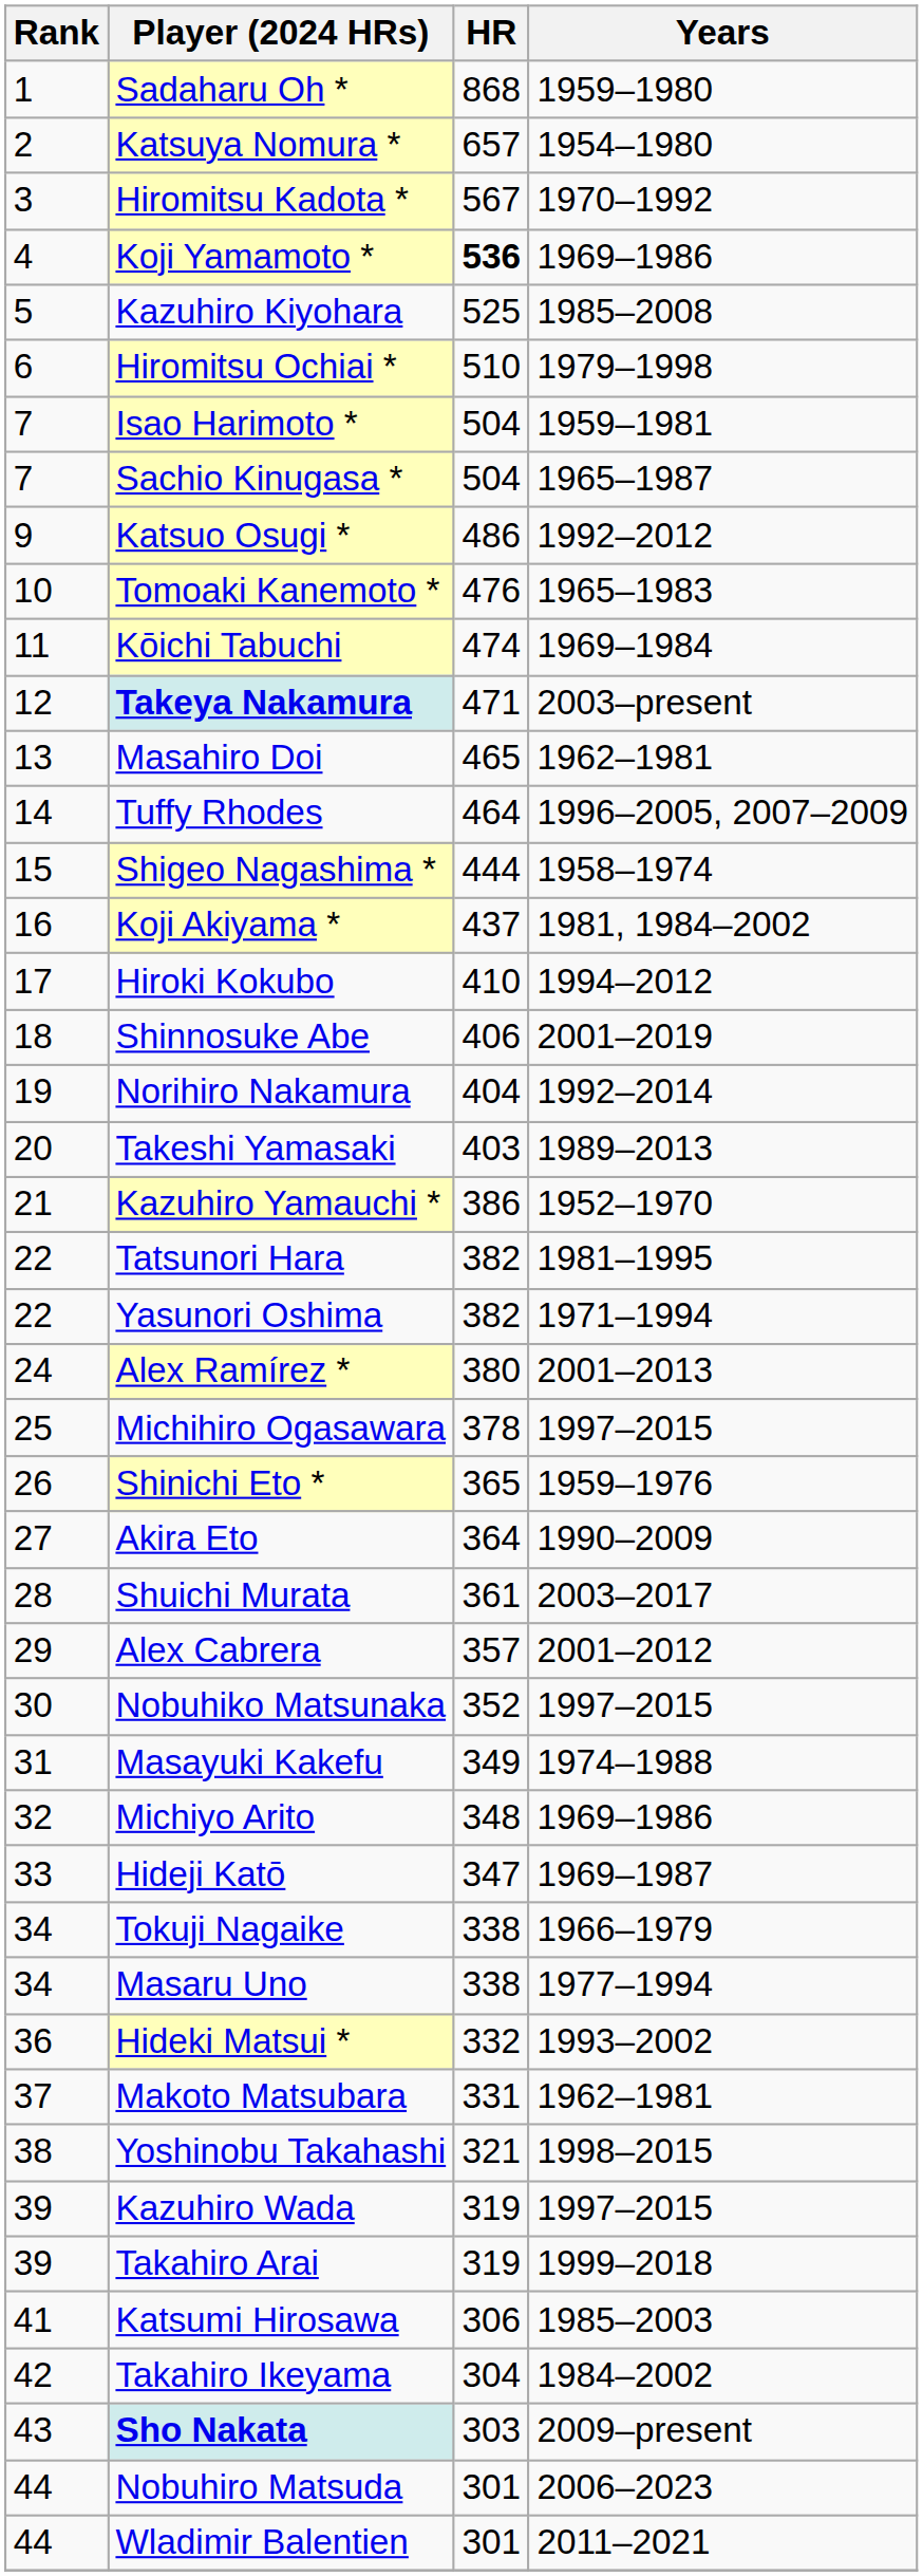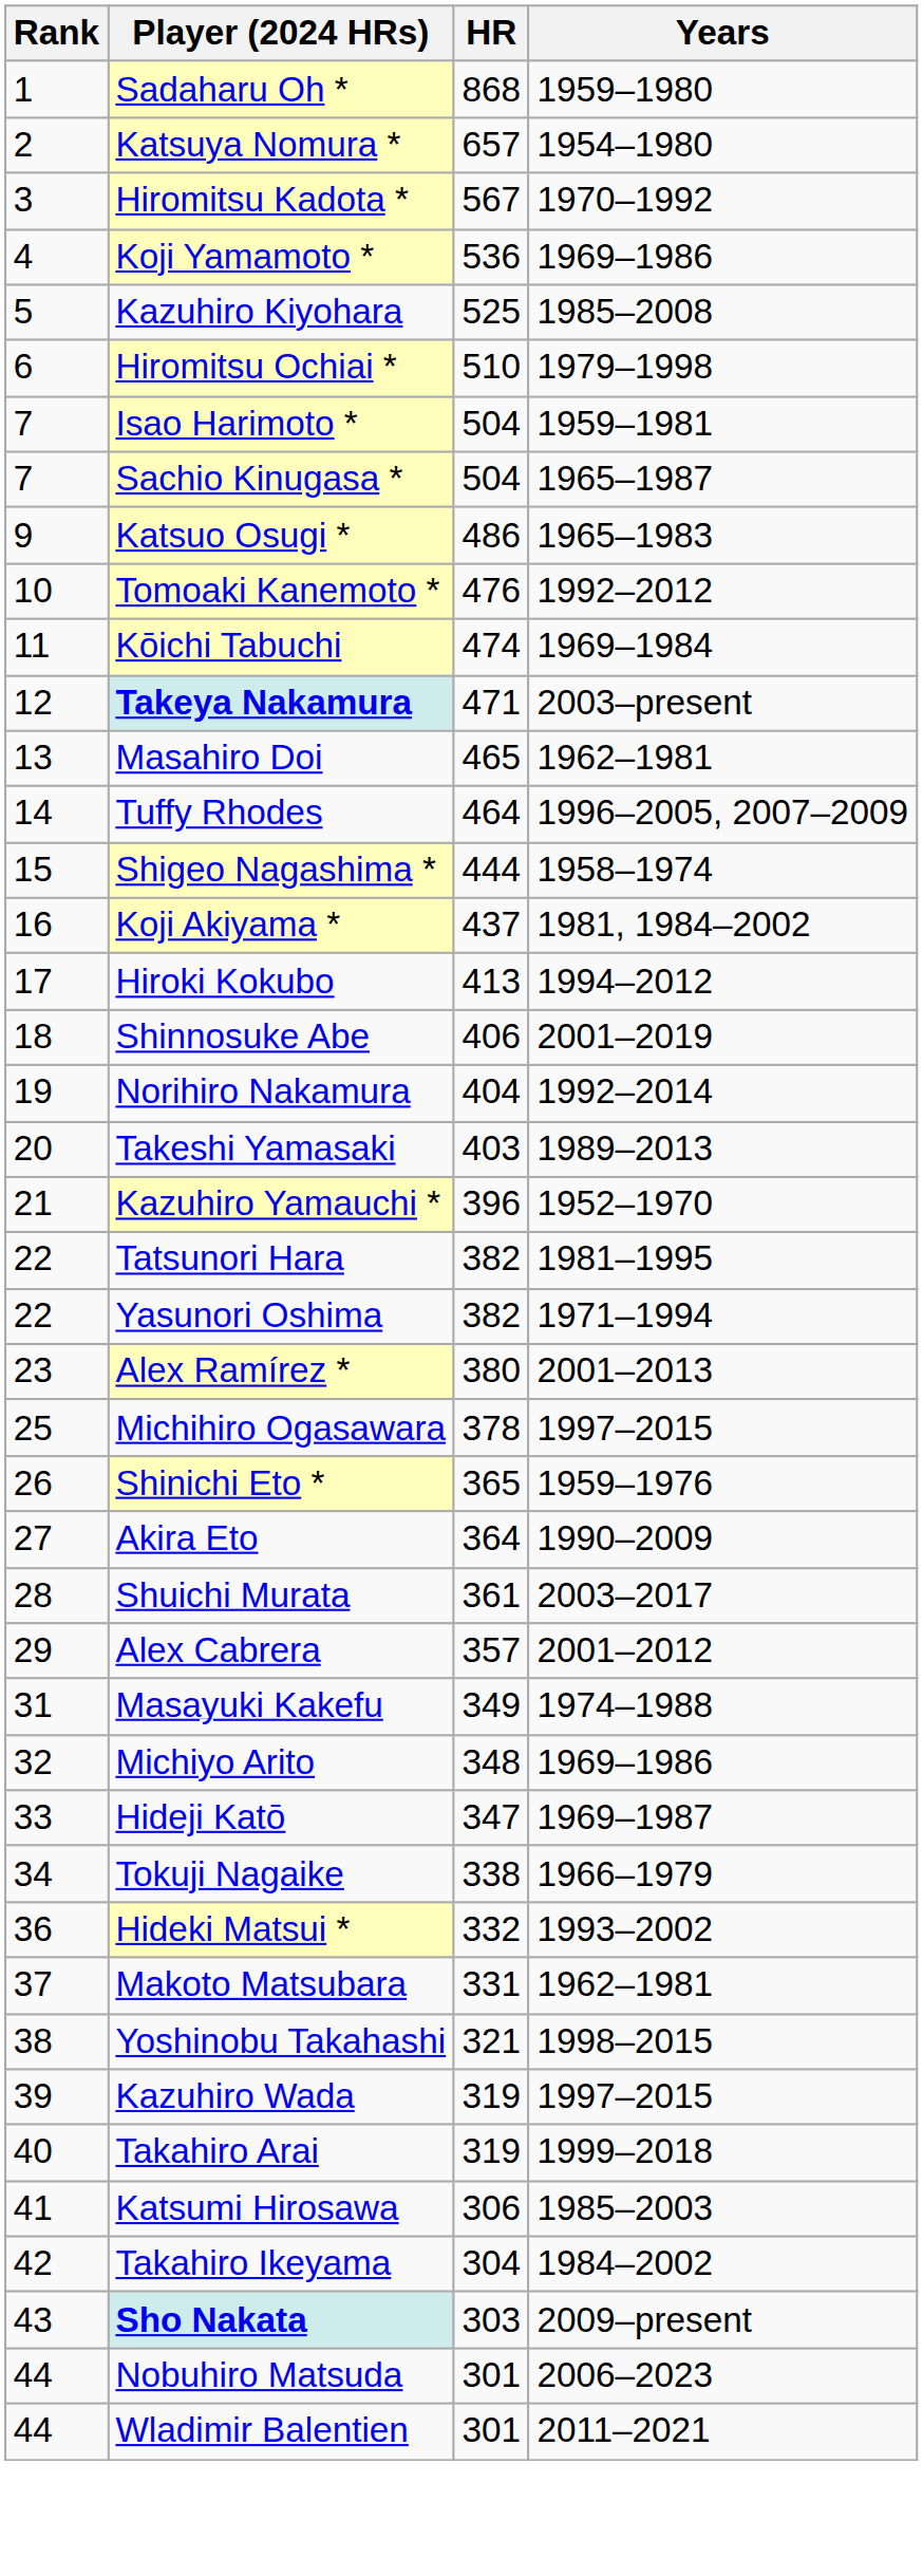 <table class="wikitable" style="float:left;">
 <tr style="white-space:nowrap;">
 <th>Rank</th>
 <th>Player (2024 HRs)</th>
 <th>HR</th>
 <th>Years</th>
 </tr>
 <tr>
 <td>1</td>
 <td style="background:#ffffbb;"><a href='#'>Sadaharu Oh</a> *</td>
 <td>868</td>
 <td>1959–1980</td>
 </tr>
 <tr>
 <td>2</td>
 <td style="background:#ffffbb;"><a href='#'>Katsuya Nomura</a> *</td>
 <td>657</td>
 <td>1954–1980</td>
 </tr>
 <tr>
 <td>3</td>
 <td style="background:#ffffbb;"><a href='#'>Hiromitsu Kadota</a> *</td>
 <td>567</td>
 <td>1970–1992</td>
 </tr>
 <tr>
 <td>4</td>
 <td style="background:#ffffbb;"><a href='#'>Koji Yamamoto</a> *</td>
-<td><strong>536</strong></td>
+<td>536</td>
 <td>1969–1986</td>
 </tr>
 <tr>
 <td>5</td>
 <td><a href='#'>Kazuhiro Kiyohara</a></td>
 <td>525</td>
 <td>1985–2008</td>
 </tr>
 <tr>
 <td>6</td>
 <td style="background:#ffffbb;"><a href='#'>Hiromitsu Ochiai</a> *</td>
 <td>510</td>
 <td>1979–1998</td>
 </tr>
 <tr>
 <td>7</td>
 <td style="background:#ffffbb;"><a href='#'>Isao Harimoto</a> *</td>
 <td>504</td>
 <td>1959–1981</td>
 </tr>
 <tr>
 <td>7</td>
 <td style="background:#ffffbb;"><a href='#'>Sachio Kinugasa</a> *</td>
 <td>504</td>
 <td>1965–1987</td>
 </tr>
 <tr>
 <td>9</td>
 <td style="background:#ffffbb;"><a href='#'>Katsuo Osugi</a> *</td>
 <td>486</td>
-<td>1992–2012</td>
+<td>1965–1983</td>
 </tr>
 <tr>
 <td>10</td>
 <td style="background:#ffffbb;"><a href='#'>Tomoaki Kanemoto</a> *</td>
 <td>476</td>
-<td>1965–1983</td>
+<td>1992–2012</td>
 </tr>
 <tr>
 <td>11</td>
 <td style="background:#ffffbb;"><a href='#'>Kōichi Tabuchi</a></td>
 <td>474</td>
 <td>1969–1984</td>
 </tr>
 <tr>
 <td>12</td>
 <td style="background:#cfecec;"><strong><a href='#'>Takeya Nakamura</a></strong></td>
 <td>471</td>
 <td>2003–present</td>
 </tr>
 <tr>
 <td>13</td>
 <td><a href='#'>Masahiro Doi</a></td>
 <td>465</td>
 <td>1962–1981</td>
 </tr>
 <tr>
 <td>14</td>
 <td><a href='#'>Tuffy Rhodes</a></td>
 <td>464</td>
 <td>1996–2005, 2007–2009</td>
 </tr>
 <tr>
 <td>15</td>
 <td style="background:#ffffbb;"><a href='#'>Shigeo Nagashima</a> *</td>
 <td>444</td>
 <td>1958–1974</td>
 </tr>
 <tr>
 <td>16</td>
 <td style="background:#ffffbb;"><a href='#'>Koji Akiyama</a> *</td>
 <td>437</td>
 <td>1981, 1984–2002</td>
 </tr>
 <tr>
 <td>17</td>
 <td><a href='#'>Hiroki Kokubo</a></td>
-<td>410</td>
+<td>413</td>
 <td>1994–2012</td>
 </tr>
 <tr>
 <td>18</td>
 <td><a href='#'>Shinnosuke Abe</a></td>
 <td>406</td>
 <td>2001–2019</td>
 </tr>
 <tr>
 <td>19</td>
 <td><a href='#'>Norihiro Nakamura</a></td>
 <td>404</td>
 <td>1992–2014</td>
 </tr>
 <tr>
 <td>20</td>
 <td><a href='#'>Takeshi Yamasaki</a></td>
 <td>403</td>
 <td>1989–2013</td>
 </tr>
 <tr>
 <td>21</td>
 <td style="background:#ffffbb;"><a href='#'>Kazuhiro Yamauchi</a> *</td>
-<td>386</td>
+<td>396</td>
 <td>1952–1970</td>
 </tr>
 <tr>
 <td>22</td>
 <td><a href='#'>Tatsunori Hara</a></td>
 <td>382</td>
 <td>1981–1995</td>
 </tr>
 <tr>
 <td>22</td>
 <td><a href='#'>Yasunori Oshima</a></td>
 <td>382</td>
 <td>1971–1994</td>
 </tr>
 <tr>
-<td>24</td>
+<td>23</td>
 <td style="background:#ffffbb;"><a href='#'>Alex Ramírez</a> *</td>
 <td>380</td>
 <td>2001–2013</td>
 </tr>
 <tr>
 <td>25</td>
 <td><a href='#'>Michihiro Ogasawara</a></td>
 <td>378</td>
 <td>1997–2015</td>
 </tr>
 <tr>
 <td>26</td>
 <td style="background:#ffffbb;"><a href='#'>Shinichi Eto</a> *</td>
 <td>365</td>
 <td>1959–1976</td>
 </tr>
 <tr>
 <td>27</td>
 <td><a href='#'>Akira Eto</a></td>
 <td>364</td>
 <td>1990–2009</td>
 </tr>
 <tr>
 <td>28</td>
 <td><a href='#'>Shuichi Murata</a></td>
 <td>361</td>
 <td>2003–2017</td>
 </tr>
 <tr>
 <td>29</td>
 <td><a href='#'>Alex Cabrera</a></td>
 <td>357</td>
 <td>2001–2012</td>
 </tr>
 <tr>
-<td>30</td>
-<td><a href='#'>Nobuhiko Matsunaka</a></td>
-<td>352</td>
-<td>1997–2015</td>
-</tr>
-<tr>
 <td>31</td>
 <td><a href='#'>Masayuki Kakefu</a></td>
 <td>349</td>
 <td>1974–1988</td>
 </tr>
 <tr>
 <td>32</td>
 <td><a href='#'>Michiyo Arito</a></td>
 <td>348</td>
 <td>1969–1986</td>
 </tr>
 <tr>
 <td>33</td>
 <td><a href='#'>Hideji Katō</a></td>
 <td>347</td>
 <td>1969–1987</td>
 </tr>
 <tr>
 <td>34</td>
 <td><a href='#'>Tokuji Nagaike</a></td>
 <td>338</td>
 <td>1966–1979</td>
-</tr>
-<tr>
-<td>34</td>
-<td><a href='#'>Masaru Uno</a></td>
-<td>338</td>
-<td>1977–1994</td>
 </tr>
 <tr>
 <td>36</td>
 <td style="background:#ffffbb;"><a href='#'>Hideki Matsui</a> *</td>
 <td>332</td>
 <td>1993–2002</td>
 </tr>
 <tr>
 <td>37</td>
 <td><a href='#'>Makoto Matsubara</a></td>
 <td>331</td>
 <td>1962–1981</td>
 </tr>
 <tr>
 <td>38</td>
 <td><a href='#'>Yoshinobu Takahashi</a></td>
 <td>321</td>
 <td>1998–2015</td>
 </tr>
 <tr>
 <td>39</td>
 <td><a href='#'>Kazuhiro Wada</a></td>
 <td>319</td>
 <td>1997–2015</td>
 </tr>
 <tr>
-<td>39</td>
+<td>40</td>
 <td><a href='#'>Takahiro Arai</a></td>
 <td>319</td>
 <td>1999–2018</td>
 </tr>
 <tr>
 <td>41</td>
 <td><a href='#'>Katsumi Hirosawa</a></td>
 <td>306</td>
 <td>1985–2003</td>
 </tr>
 <tr>
 <td>42</td>
 <td><a href='#'>Takahiro Ikeyama</a></td>
 <td>304</td>
 <td>1984–2002</td>
 </tr>
 <tr>
 <td>43</td>
 <td style="background:#cfecec;"><strong><a href='#'>Sho Nakata</a></strong></td>
 <td>303</td>
 <td>2009–present</td>
 </tr>
 <tr>
 <td>44</td>
 <td><a href='#'>Nobuhiro Matsuda</a></td>
 <td>301</td>
 <td>2006–2023</td>
 </tr>
 <tr>
 <td>44</td>
 <td><a href='#'>Wladimir Balentien</a></td>
 <td>301</td>
 <td>2011–2021</td>
 </tr>
 <tr>
 </tr>
 </table>
